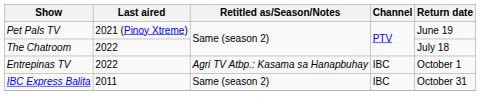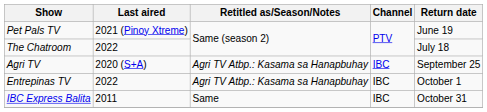 <table class="wikitable" style="text-align:left; line-height:20px; width:auto;">
 <tr>
 <th>Show</th>
 <th>Last aired</th>
 <th>Retitled as/Season/Notes</th>
 <th>Channel</th>
 <th>Return date</th>
 </tr>
 <tr>
 <td><em>Pet Pals TV</em></td>
 <td>2021 (<a href='#'>Pinoy Xtreme</a>)</td>
 <td rowspan="2">Same (season 2)</td>
 <td rowspan="2"><a href='#'>PTV</a></td>
 <td>June 19</td>
 </tr>
 <tr>
 <td><em>The Chatroom</em></td>
 <td>2022</td>
 <td>July 18</td>
 </tr>
 <tr>
+<td><em>Agri TV</em></td>
+<td>2020 (<a href='#'>S+A</a>)</td>
+<td><em>Agri TV Atbp.: Kasama sa Hanapbuhay</em></td>
+<td><a href='#'>IBC</a></td>
+<td>September 25</td>
+</tr>
+<tr>
 <td><em>Entrepinas TV</em></td>
 <td>2022</td>
 <td><em>Agri TV Atbp.: Kasama sa Hanapbuhay</em></td>
 <td>IBC</td>
 <td>October 1</td>
 </tr>
 <tr>
 <td><em><a href='#'>IBC Express Balita</a></em></td>
 <td>2011</td>
-<td>Same (season 2)</td>
+<td>Same</td>
 <td>IBC</td>
 <td>October 31</td>
 </tr>
 <tr>
 </tr>
 </table>
